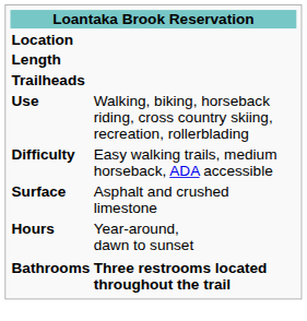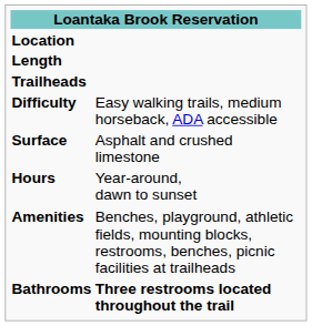 <table class="infobox" style="width: 20em;">
 <tr>
 <th style="background-color: #78c7c7" colspan="2"><div> Loantaka Brook Reservation </div></th>
 </tr>
 <tr>
 <td><strong>Location</strong></td>
 <td></td>
 </tr>
 <tr>
 <td><strong>Length</strong></td>
 <td></td>
 </tr>
 <tr>
 <td><strong>Trailheads</strong></td>
 <td></td>
 </tr>
 <tr>
-<td><strong>Use</strong></td>
-<td>Walking, biking, horseback riding, cross country skiing, recreation, rollerblading</td>
-</tr>
-<tr>
 <td><strong>Difficulty</strong></td>
 <td>Easy walking trails, medium horseback, <a href='#'>ADA</a> accessible</td>
 </tr>
 <tr>
 <td><strong>Surface </strong></td>
 <td>Asphalt and crushed limestone</td>
 </tr>
 <tr>
 <td><strong>Hours</strong></td>
 <td>Year-around,<br>dawn to sunset</td>
 </tr>
 <tr>
 </tr>
 <tr>
+<td><strong>Amenities</strong></td>
+<td>Benches, playground, athletic fields, mounting blocks, restrooms, benches, picnic facilities at trailheads</td>
+</tr>
+<tr>
 <td><strong>Bathrooms</strong></td>
 <td><strong>Three restrooms located throughout the trail</strong></td>
 </tr>
 </table>
